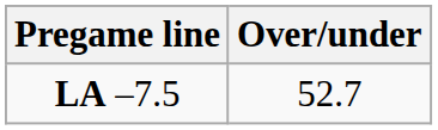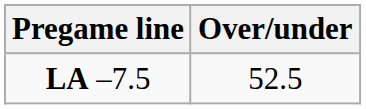 <table class="wikitable">
 <tr align="center">
 <th style=>Pregame line</th>
 <th style=>Over/under</th>
 </tr>
 <tr align="center">
 <td><strong>LA</strong> –7.5</td>
-<td>52.7</td>
+<td>52.5</td>
 </tr>
 </table>
